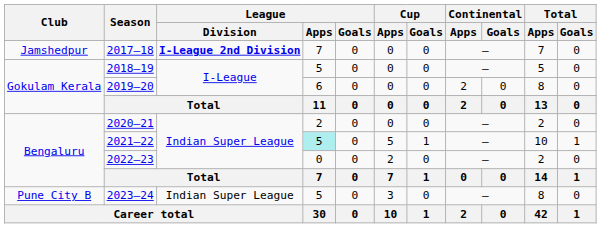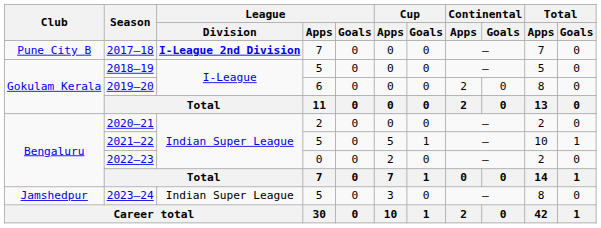 <table class="wikitable" style="text-align: center;">
 <tr>
 <th rowspan="2">Club</th>
 <th rowspan="2">Season</th>
 <th colspan="3">League</th>
 <th colspan="2">Cup</th>
 <th colspan="2">Continental</th>
 <th colspan="2">Total</th>
 </tr>
 <tr>
 <th>Division</th>
 <th>Apps</th>
 <th>Goals</th>
 <th>Apps</th>
 <th>Goals</th>
 <th>Apps</th>
 <th>Goals</th>
 <th>Apps</th>
 <th>Goals</th>
 </tr>
 <tr>
-<td rowspan="1"><a href='#'>Jamshedpur</a></td>
+<td rowspan="1"><a href='#'>Pune City B</a></td>
 <td><a href='#'>2017–18</a></td>
 <td rowspan="1"><strong><a href='#'>I-League 2nd Division</a></strong></td>
 <td>7</td>
 <td>0</td>
 <td>0</td>
 <td>0</td>
 <td colspan="2">—</td>
 <td>7</td>
 <td>0</td>
 </tr>
 <tr>
 <td rowspan="3"><a href='#'>Gokulam Kerala</a></td>
 <td><a href='#'>2018–19</a></td>
 <td rowspan="2"><a href='#'>I-League</a></td>
 <td>5</td>
 <td>0</td>
 <td>0</td>
 <td>0</td>
 <td colspan="2">—</td>
 <td>5</td>
 <td>0</td>
 </tr>
 <tr>
 <td><a href='#'>2019–20</a></td>
 <td>6</td>
 <td>0</td>
 <td>0</td>
 <td>0</td>
 <td>2</td>
 <td>0</td>
 <td>8</td>
 <td>0</td>
 </tr>
 <tr>
 <th colspan="2">Total</th>
 <th>11</th>
 <th>0</th>
 <th>0</th>
 <th>0</th>
 <th>2</th>
 <th>0</th>
 <th>13</th>
 <th>0</th>
 </tr>
 <tr>
 <td rowspan="4"><a href='#'>Bengaluru</a></td>
 <td><a href='#'>2020–21</a></td>
 <td rowspan="3"><a href='#'>Indian Super League</a></td>
 <td>2</td>
 <td>0</td>
 <td>0</td>
 <td>0</td>
 <td colspan="2">—</td>
 <td>2</td>
 <td>0</td>
 </tr>
 <tr>
 <td><a href='#'>2021–22</a></td>
-<td style="background: paleturquoise;">5</td>
+<td>5</td>
 <td>0</td>
 <td>5</td>
 <td>1</td>
 <td colspan="2">—</td>
 <td>10</td>
 <td>1</td>
 </tr>
 <tr>
 <td><a href='#'>2022–23</a></td>
 <td>0</td>
 <td>0</td>
 <td>2</td>
 <td>0</td>
 <td colspan="2">—</td>
 <td>2</td>
 <td>0</td>
 </tr>
 <tr>
 <th colspan="2">Total</th>
 <th>7</th>
 <th>0</th>
 <th>7</th>
 <th>1</th>
 <th>0</th>
 <th>0</th>
 <th>14</th>
 <th>1</th>
 </tr>
 <tr>
-<td rowspan="1"><a href='#'>Pune City B</a></td>
+<td rowspan="1"><a href='#'>Jamshedpur</a></td>
 <td><a href='#'>2023–24</a></td>
 <td rowspan="1">Indian Super League</td>
 <td>5</td>
 <td>0</td>
 <td>3</td>
 <td>0</td>
 <td colspan="2">—</td>
 <td>8</td>
 <td>0</td>
 </tr>
 <tr>
 <th colspan="3">Career total</th>
 <th>30</th>
 <th>0</th>
 <th>10</th>
 <th>1</th>
 <th>2</th>
 <th>0</th>
 <th>42</th>
 <th>1</th>
 </tr>
 </table>
